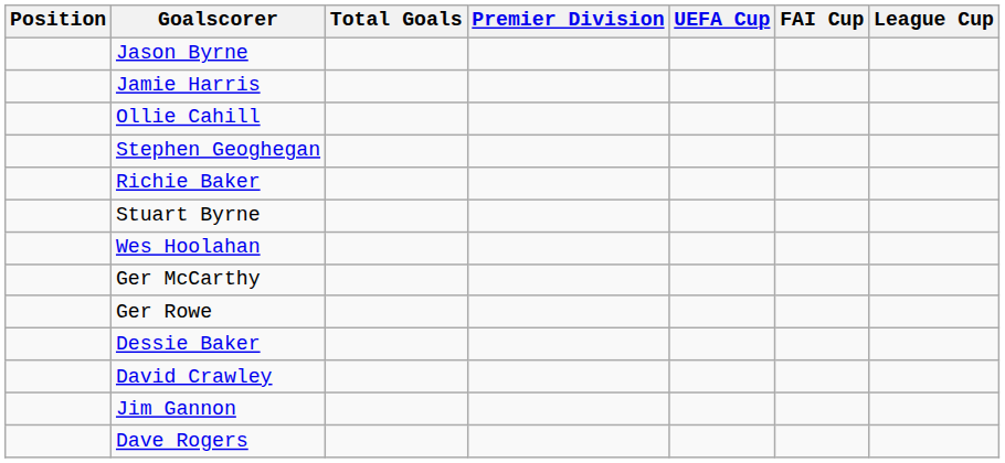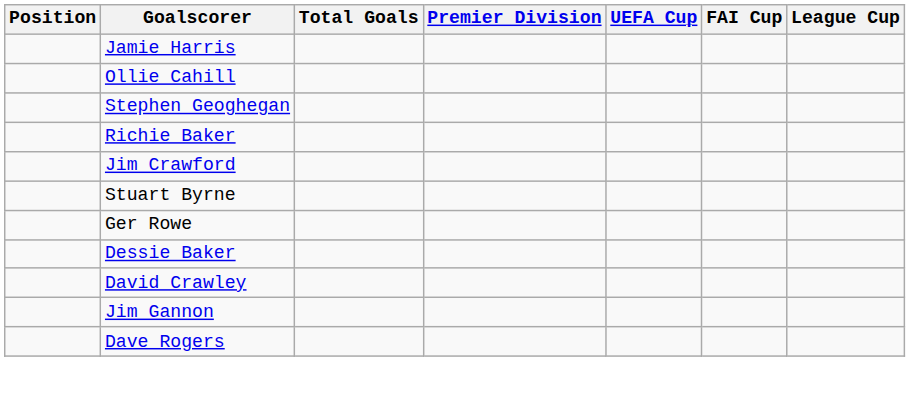 <table class="wikitable" style="font-size:95%;">
 <tr>
 <th>Position</th>
 <th>Goalscorer</th>
 <th>Total Goals</th>
 <th><a href='#'>Premier Division</a></th>
 <th><a href='#'>UEFA Cup</a></th>
 <th>FAI Cup</th>
 <th>League Cup</th>
-</tr>
-<tr>
-<td></td>
-<td> <a href='#'>Jason Byrne</a></td>
-<td></td>
-<td></td>
-<td></td>
-<td></td>
-<td></td>
 </tr>
 <tr>
 <td></td>
 <td> <a href='#'>Jamie Harris</a></td>
 <td></td>
 <td></td>
 <td></td>
 <td></td>
 <td></td>
 </tr>
 <tr>
 <td></td>
 <td> <a href='#'>Ollie Cahill</a></td>
 <td></td>
 <td></td>
 <td></td>
 <td></td>
 <td></td>
 </tr>
 <tr>
 <td></td>
 <td> <a href='#'>Stephen Geoghegan</a></td>
 <td></td>
 <td></td>
 <td></td>
 <td></td>
 <td></td>
 </tr>
 <tr>
 <td></td>
 <td> <a href='#'>Richie Baker</a></td>
 <td></td>
 <td></td>
 <td></td>
 <td></td>
 <td></td>
 </tr>
 <tr>
 <td></td>
-<td> Stuart Byrne</td>
+<td> <a href='#'>Jim Crawford</a></td>
 <td></td>
 <td></td>
 <td></td>
 <td></td>
 <td></td>
 </tr>
 <tr>
 <td></td>
-<td> <a href='#'>Wes Hoolahan</a></td>
-<td></td>
-<td></td>
-<td></td>
-<td></td>
-<td></td>
-</tr>
-<tr>
-<td></td>
-<td> Ger McCarthy</td>
+<td> Stuart Byrne</td>
 <td></td>
 <td></td>
 <td></td>
 <td></td>
 <td></td>
 </tr>
 <tr>
 <td></td>
 <td> Ger Rowe</td>
 <td></td>
 <td></td>
 <td></td>
 <td></td>
 <td></td>
 </tr>
 <tr>
 <td></td>
 <td> <a href='#'>Dessie Baker</a></td>
 <td></td>
 <td></td>
 <td></td>
 <td></td>
 <td></td>
 </tr>
 <tr>
 <td></td>
 <td> <a href='#'>David Crawley</a></td>
 <td></td>
 <td></td>
 <td></td>
 <td></td>
 <td></td>
 </tr>
 <tr>
 <td></td>
 <td> <a href='#'>Jim Gannon</a></td>
 <td></td>
 <td></td>
 <td></td>
 <td></td>
 <td></td>
 </tr>
 <tr>
 <td></td>
 <td> <a href='#'>Dave Rogers</a></td>
 <td></td>
 <td></td>
 <td></td>
 <td></td>
 <td></td>
 </tr>
 </table>
